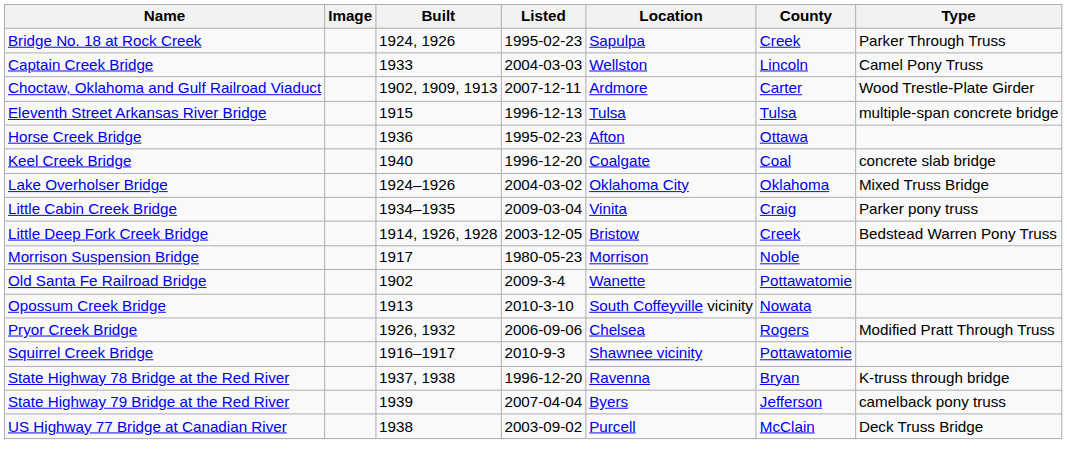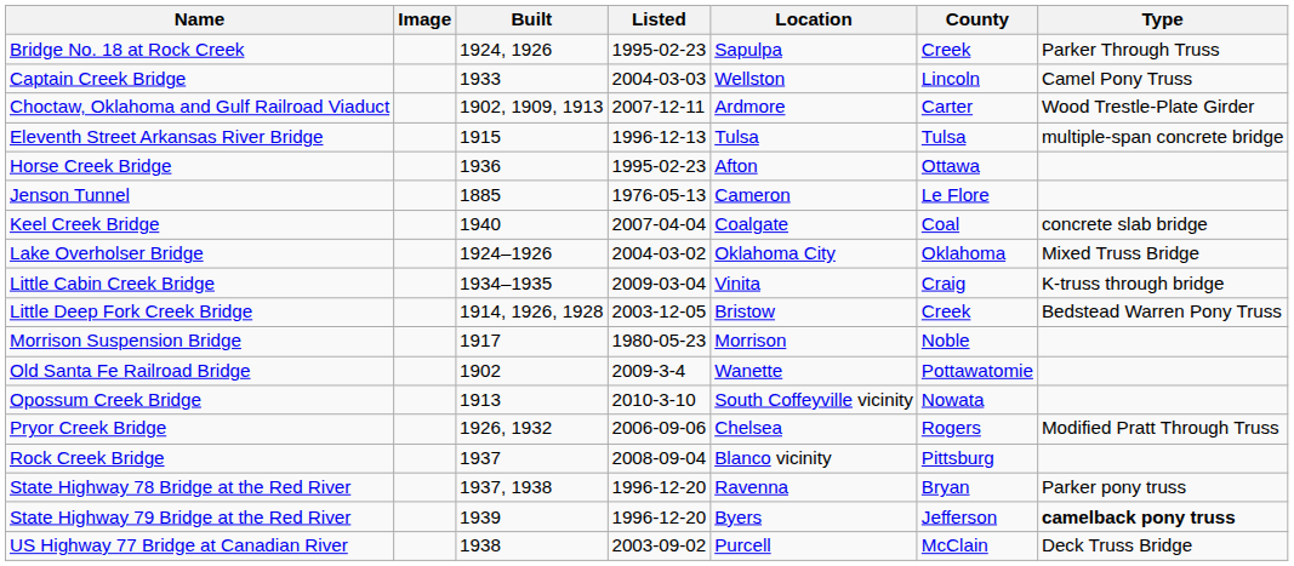 <table class="wikitable sortable">
 <tr>
 <th>Name</th>
 <th>Image</th>
 <th>Built</th>
 <th>Listed</th>
 <th>Location</th>
 <th>County</th>
 <th>Type</th>
 </tr>
 <tr>
 <td><a href='#'>Bridge No. 18 at Rock Creek</a></td>
 <td></td>
 <td>1924, 1926</td>
 <td>1995-02-23</td>
 <td><a href='#'>Sapulpa</a><br><small></small></td>
 <td><a href='#'>Creek</a></td>
 <td>Parker Through Truss</td>
 </tr>
 <tr>
 <td><a href='#'>Captain Creek Bridge</a></td>
 <td></td>
 <td>1933</td>
 <td>2004-03-03</td>
 <td><a href='#'>Wellston</a><br><small></small></td>
 <td><a href='#'>Lincoln</a></td>
 <td>Camel Pony Truss</td>
 </tr>
 <tr>
 <td><a href='#'>Choctaw, Oklahoma and Gulf Railroad Viaduct</a></td>
 <td></td>
 <td>1902, 1909, 1913</td>
 <td>2007-12-11</td>
 <td><a href='#'>Ardmore</a><br><small></small></td>
 <td><a href='#'>Carter</a></td>
 <td>Wood Trestle-Plate Girder</td>
 </tr>
 <tr>
 <td><a href='#'>Eleventh Street Arkansas River Bridge</a></td>
 <td></td>
 <td>1915</td>
 <td>1996-12-13</td>
 <td><a href='#'>Tulsa</a><br><small></small></td>
 <td><a href='#'>Tulsa</a></td>
 <td>multiple-span concrete bridge</td>
 </tr>
 <tr>
 <td><a href='#'>Horse Creek Bridge</a></td>
 <td></td>
 <td>1936</td>
 <td>1995-02-23</td>
 <td><a href='#'>Afton</a><br><small></small></td>
 <td><a href='#'>Ottawa</a></td>
 <td></td>
 </tr>
 <tr>
+<td><a href='#'>Jenson Tunnel</a></td>
+<td></td>
+<td>1885</td>
+<td>1976-05-13</td>
+<td><a href='#'>Cameron</a><br><small></small></td>
+<td><a href='#'>Le Flore</a></td>
+<td></td>
+</tr>
+<tr>
 <td><a href='#'>Keel Creek Bridge</a></td>
 <td></td>
 <td>1940</td>
-<td>1996-12-20</td>
+<td>2007-04-04</td>
 <td><a href='#'>Coalgate</a><br><small></small></td>
 <td><a href='#'>Coal</a></td>
 <td>concrete slab bridge</td>
 </tr>
 <tr>
 <td><a href='#'>Lake Overholser Bridge</a></td>
 <td></td>
 <td>1924–1926</td>
 <td>2004-03-02</td>
 <td><a href='#'>Oklahoma City</a><br><small></small></td>
 <td><a href='#'>Oklahoma</a></td>
 <td>Mixed Truss Bridge</td>
 </tr>
 <tr>
 <td><a href='#'>Little Cabin Creek Bridge</a></td>
 <td></td>
 <td>1934–1935</td>
 <td>2009-03-04</td>
 <td><a href='#'>Vinita</a><br><small></small></td>
 <td><a href='#'>Craig</a></td>
-<td>Parker pony truss</td>
+<td>K-truss through bridge</td>
 </tr>
 <tr>
 <td><a href='#'>Little Deep Fork Creek Bridge</a></td>
 <td></td>
 <td>1914, 1926, 1928</td>
 <td>2003-12-05</td>
 <td><a href='#'>Bristow</a><br><small></small></td>
 <td><a href='#'>Creek</a></td>
 <td>Bedstead Warren Pony Truss</td>
 </tr>
 <tr>
 <td><a href='#'>Morrison Suspension Bridge</a></td>
 <td></td>
 <td>1917</td>
 <td>1980-05-23</td>
 <td><a href='#'>Morrison</a><br><small></small></td>
 <td><a href='#'>Noble</a></td>
 <td></td>
 </tr>
 <tr>
 <td><a href='#'>Old Santa Fe Railroad Bridge</a></td>
 <td></td>
 <td>1902</td>
 <td>2009-3-4</td>
 <td><a href='#'>Wanette</a><br></td>
 <td><a href='#'>Pottawatomie</a></td>
 <td></td>
 </tr>
 <tr>
 <td><a href='#'>Opossum Creek Bridge</a></td>
 <td></td>
 <td>1913</td>
 <td>2010-3-10</td>
 <td><a href='#'>South Coffeyville</a> vicinity<br><small></small></td>
 <td><a href='#'>Nowata</a></td>
 <td></td>
 </tr>
 <tr>
 <td><a href='#'>Pryor Creek Bridge</a></td>
 <td></td>
 <td>1926, 1932</td>
 <td>2006-09-06</td>
 <td><a href='#'>Chelsea</a><br><small></small></td>
 <td><a href='#'>Rogers</a></td>
 <td>Modified Pratt Through Truss</td>
 </tr>
 <tr>
-<td><a href='#'>Squirrel Creek Bridge</a></td>
+<td><a href='#'>Rock Creek Bridge</a></td>
 <td></td>
-<td>1916–1917</td>
-<td>2010-9-3</td>
-<td><a href='#'>Shawnee vicinity</a><br></td>
-<td><a href='#'>Pottawatomie</a></td>
+<td>1937</td>
+<td>2008-09-04</td>
+<td><a href='#'>Blanco</a> vicinity<br> </td>
+<td><a href='#'>Pittsburg</a></td>
 <td></td>
 </tr>
 <tr>
 <td><a href='#'>State Highway 78 Bridge at the Red River</a></td>
 <td></td>
 <td>1937, 1938</td>
 <td>1996-12-20</td>
 <td><a href='#'>Ravenna</a><br><small></small></td>
 <td><a href='#'>Bryan</a></td>
-<td>K-truss through bridge</td>
+<td>Parker pony truss</td>
 </tr>
 <tr>
 <td><a href='#'>State Highway 79 Bridge at the Red River</a></td>
 <td></td>
 <td>1939</td>
-<td>2007-04-04</td>
+<td>1996-12-20</td>
 <td><a href='#'>Byers</a><br><small></small></td>
 <td><a href='#'>Jefferson</a></td>
-<td>camelback pony truss</td>
+<td><strong>camelback pony truss</strong></td>
 </tr>
 <tr>
 <td><a href='#'>US Highway 77 Bridge at Canadian River</a></td>
 <td></td>
 <td>1938</td>
 <td>2003-09-02</td>
 <td><a href='#'>Purcell</a><br><small></small></td>
 <td><a href='#'>McClain</a></td>
 <td>Deck Truss Bridge</td>
 </tr>
 </table>
